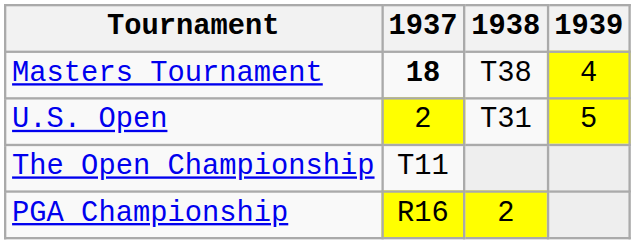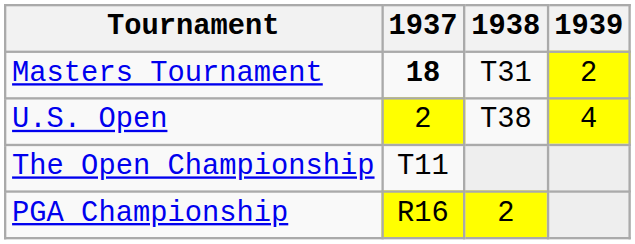 <table class="wikitable" style="font-size:95%;text-align:center;">
 <tr>
 <th>Tournament</th>
 <th>1937</th>
 <th>1938</th>
 <th>1939</th>
 </tr>
 <tr>
 <td align=left><a href='#'>Masters Tournament</a></td>
 <td><strong>18</strong></td>
-<td>T38</td>
-<td style="background:yellow;">4</td>
+<td>T31</td>
+<td style="background:yellow;">2</td>
 </tr>
 <tr>
 <td align=left><a href='#'>U.S. Open</a></td>
 <td style="background:yellow;">2</td>
-<td>T31</td>
-<td style="background:yellow;">5</td>
+<td>T38</td>
+<td style="background:yellow;">4</td>
 </tr>
 <tr>
 <td align=left><a href='#'>The Open Championship</a></td>
 <td>T11</td>
 <td style="background:#eeeeee;"></td>
 <td style="background:#eeeeee;"></td>
 </tr>
 <tr>
 <td align=left><a href='#'>PGA Championship</a></td>
 <td style="background:yellow;">R16</td>
 <td style="background:yellow;">2</td>
 <td style="background:#eeeeee;"></td>
 </tr>
 </table>
